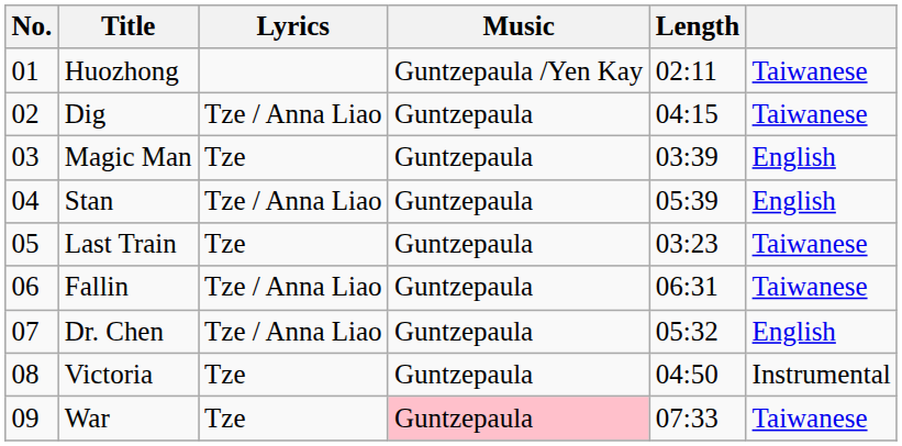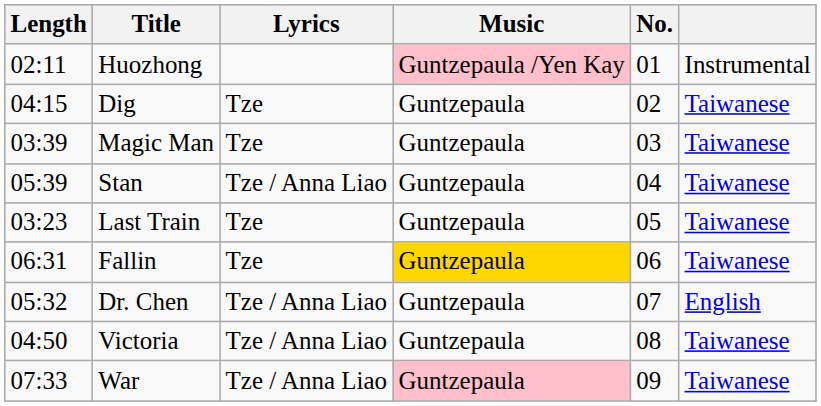 <table class="wikitable" style="margin-bottom: 10px;">
 <tr>
-<th>No.</th>
+<th>Length</th>
 <th>Title</th>
 <th>Lyrics</th>
 <th>Music</th>
-<th>Length</th>
+<th>No.</th>
 <th><br></th>
 </tr>
 <tr>
-<td>01</td>
+<td>02:11</td>
 <td>Huozhong</td>
 <td></td>
-<td>Guntzepaula /Yen Kay</td>
-<td>02:11</td>
+<td style="background: pink;">Guntzepaula /Yen Kay</td>
+<td>01</td>
+<td>Instrumental</td>
+</tr>
+<tr>
+<td>04:15</td>
+<td>Dig</td>
+<td>Tze</td>
+<td>Guntzepaula</td>
+<td>02</td>
 <td><a href='#'>Taiwanese</a></td>
 </tr>
 <tr>
-<td>02</td>
-<td>Dig</td>
-<td>Tze / Anna Liao</td>
+<td>03:39</td>
+<td>Magic Man</td>
+<td>Tze</td>
 <td>Guntzepaula</td>
-<td>04:15</td>
+<td>03</td>
 <td><a href='#'>Taiwanese</a></td>
 </tr>
 <tr>
-<td>03</td>
-<td>Magic Man</td>
+<td>05:39</td>
+<td>Stan</td>
+<td>Tze / Anna Liao</td>
+<td>Guntzepaula</td>
+<td>04</td>
+<td><a href='#'>Taiwanese</a></td>
+</tr>
+<tr>
+<td>03:23</td>
+<td>Last Train</td>
 <td>Tze</td>
 <td>Guntzepaula</td>
-<td>03:39</td>
+<td>05</td>
+<td><a href='#'>Taiwanese</a></td>
+</tr>
+<tr>
+<td>06:31</td>
+<td>Fallin</td>
+<td>Tze</td>
+<td style="background: gold;">Guntzepaula</td>
+<td>06</td>
+<td><a href='#'>Taiwanese</a></td>
+</tr>
+<tr>
+<td>05:32</td>
+<td>Dr. Chen</td>
+<td>Tze / Anna Liao</td>
+<td>Guntzepaula</td>
+<td>07</td>
 <td><a href='#'>English</a></td>
 </tr>
 <tr>
-<td>04</td>
-<td>Stan</td>
+<td>04:50</td>
+<td>Victoria</td>
 <td>Tze / Anna Liao</td>
 <td>Guntzepaula</td>
-<td>05:39</td>
-<td><a href='#'>English</a></td>
-</tr>
-<tr>
-<td>05</td>
-<td>Last Train</td>
-<td>Tze</td>
-<td>Guntzepaula</td>
-<td>03:23</td>
+<td>08</td>
 <td><a href='#'>Taiwanese</a></td>
 </tr>
 <tr>
-<td>06</td>
-<td>Fallin</td>
+<td>07:33</td>
+<td>War</td>
 <td>Tze / Anna Liao</td>
-<td>Guntzepaula</td>
-<td>06:31</td>
-<td><a href='#'>Taiwanese</a></td>
-</tr>
-<tr>
-<td>07</td>
-<td>Dr. Chen</td>
-<td>Tze / Anna Liao</td>
-<td>Guntzepaula</td>
-<td>05:32</td>
-<td><a href='#'>English</a></td>
-</tr>
-<tr>
-<td>08</td>
-<td>Victoria</td>
-<td>Tze</td>
-<td>Guntzepaula</td>
-<td>04:50</td>
-<td>Instrumental</td>
-</tr>
-<tr>
+<td style="background: pink;">Guntzepaula</td>
 <td>09</td>
-<td>War</td>
-<td>Tze</td>
-<td style="background: pink;">Guntzepaula</td>
-<td>07:33</td>
 <td><a href='#'>Taiwanese</a></td>
 </tr>
 </table>
